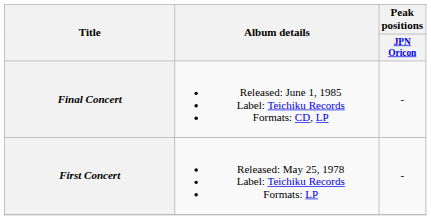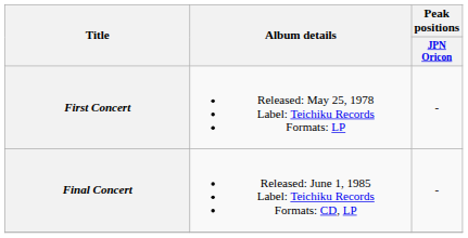 <table class="wikitable plainrowheaders" style="text-align:center;">
 <tr>
 <th style="width:15em;" rowspan="2">Title</th>
 <th style="width:18em;" rowspan="2">Album details</th>
 <th colspan="1">Peak positions</th>
 </tr>
 <tr>
 <th style="width:3em;font-size:85%"><a href='#'>JPN<br>Oricon</a><br></th>
 </tr>
 <tr>
+<th scope="row"><em>First Concert</em></th>
+<td><br><ul><li>Released: May 25, 1978</li><li>Label: <a href='#'>Teichiku Records</a></li><li>Formats: <a href='#'>LP</a></li></ul></td>
+<td>-</td>
+</tr>
+<tr>
 <th scope="row"><em>Final Concert</em></th>
 <td><br><ul><li>Released: June 1, 1985</li><li>Label: <a href='#'>Teichiku Records</a></li><li>Formats: <a href='#'>CD</a>, <a href='#'>LP</a></li></ul></td>
 <td>-</td>
 </tr>
 <tr>
-<th scope="row"><em>First Concert</em></th>
-<td><br><ul><li>Released: May 25, 1978</li><li>Label: <a href='#'>Teichiku Records</a></li><li>Formats: <a href='#'>LP</a></li></ul></td>
-<td>-</td>
-</tr>
-<tr>
 </tr>
 </table>
